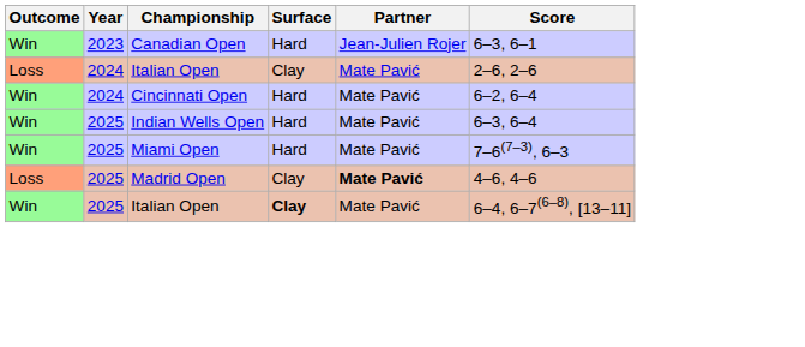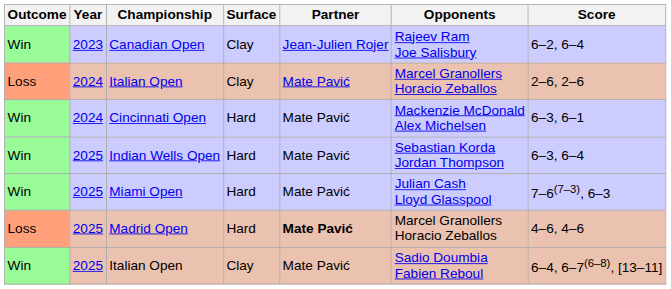 <table class="sortable wikitable">
 <tr>
 <th>Outcome</th>
 <th>Year</th>
 <th>Championship</th>
 <th>Surface</th>
 <th>Partner</th>
+<th>Opponents</th>
 <th class="unsortable">Score</th>
 </tr>
 <tr bgcolor=ccccff>
 <td style="background:#98fb98;">Win</td>
 <td><a href='#'>2023</a></td>
 <td><a href='#'>Canadian Open</a></td>
-<td>Hard</td>
+<td>Clay</td>
 <td> <a href='#'>Jean-Julien Rojer</a></td>
-<td>6–3, 6–1</td>
+<td> <a href='#'>Rajeev Ram</a><br> <a href='#'>Joe Salisbury</a></td>
+<td>6–2, 6–4</td>
 </tr>
 <tr bgcolor=ebc2af>
 <td bgcolor=FFA07A>Loss</td>
 <td><a href='#'>2024</a></td>
 <td><a href='#'>Italian Open</a></td>
 <td>Clay</td>
 <td> <a href='#'>Mate Pavić</a></td>
+<td> <a href='#'>Marcel Granollers</a><br> <a href='#'>Horacio Zeballos</a></td>
 <td>2–6, 2–6</td>
 </tr>
 <tr bgcolor=ccccff>
 <td style="background:#98fb98;">Win</td>
 <td><a href='#'>2024</a></td>
 <td><a href='#'>Cincinnati Open</a></td>
 <td>Hard</td>
 <td> Mate Pavić</td>
-<td>6–2, 6–4</td>
+<td> <a href='#'>Mackenzie McDonald</a><br> <a href='#'>Alex Michelsen</a></td>
+<td>6–3, 6–1</td>
 </tr>
 <tr bgcolor=ccccff>
 <td style="background:#98fb98;">Win</td>
 <td><a href='#'>2025</a></td>
 <td><a href='#'>Indian Wells Open</a></td>
 <td>Hard</td>
 <td> Mate Pavić</td>
+<td> <a href='#'>Sebastian Korda</a><br> <a href='#'>Jordan Thompson</a></td>
 <td>6–3, 6–4</td>
 </tr>
 <tr bgcolor=ccccff>
 <td style="background:#98fb98;">Win</td>
 <td><a href='#'>2025</a></td>
 <td><a href='#'>Miami Open</a></td>
 <td>Hard</td>
 <td> Mate Pavić</td>
+<td> <a href='#'>Julian Cash</a><br> <a href='#'>Lloyd Glasspool</a></td>
 <td>7–6<sup>(7–3)</sup>, 6–3</td>
 </tr>
 <tr bgcolor=ebc2af>
 <td bgcolor=FFA07A>Loss</td>
 <td><a href='#'>2025</a></td>
 <td><a href='#'>Madrid Open</a></td>
-<td>Clay</td>
+<td>Hard</td>
 <td><strong> Mate Pavić</strong></td>
+<td> Marcel Granollers<br> Horacio Zeballos</td>
 <td>4–6, 4–6</td>
 </tr>
 <tr bgcolor=ebc2af>
 <td style="background:#98fb98;">Win</td>
 <td><a href='#'>2025</a></td>
 <td>Italian Open</td>
-<td><strong>Clay</strong></td>
+<td>Clay</td>
 <td> Mate Pavić</td>
+<td> <a href='#'>Sadio Doumbia</a><br> <a href='#'>Fabien Reboul</a></td>
 <td>6–4, 6–7<sup>(6–8)</sup>, [13–11]</td>
 </tr>
 </table>
